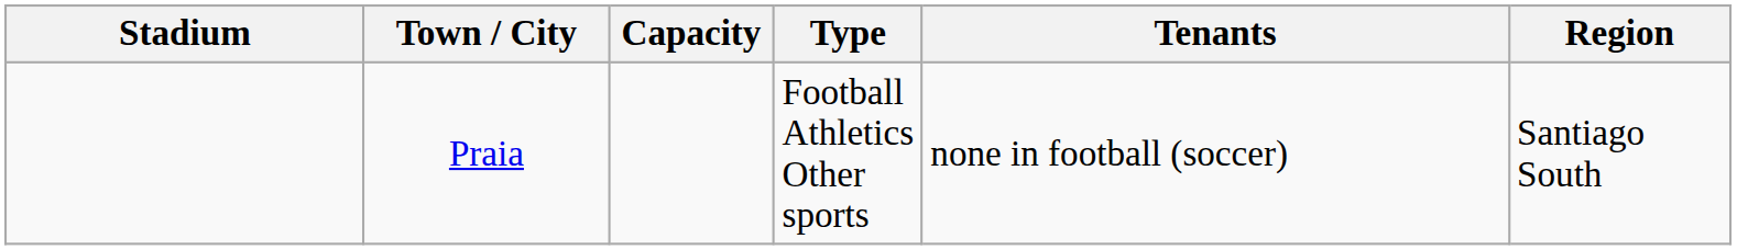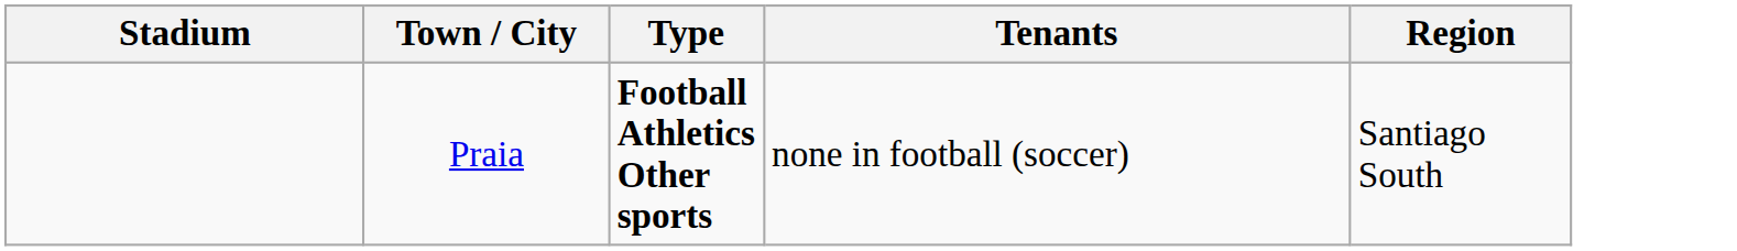 <table class="wikitable sortable">
 <tr>
 <th width=150>Stadium</th>
 <th width=100>Town / City</th>
-<th width=65>Capacity</th>
 <th width=40>Type</th>
 <th width=250>Tenants</th>
 <th width=90>Region</th>
 </tr>
 <tr>
 <td></td>
 <td style="text-align:center;"><a href='#'>Praia</a></td>
-<td style="text-align:center;"></td>
-<td>Football<br>Athletics<br>Other sports</td>
+<td><strong>Football<br>Athletics<br>Other sports</strong></td>
 <td>none in football (soccer)</td>
 <td>Santiago South</td>
 </tr>
 </table>
